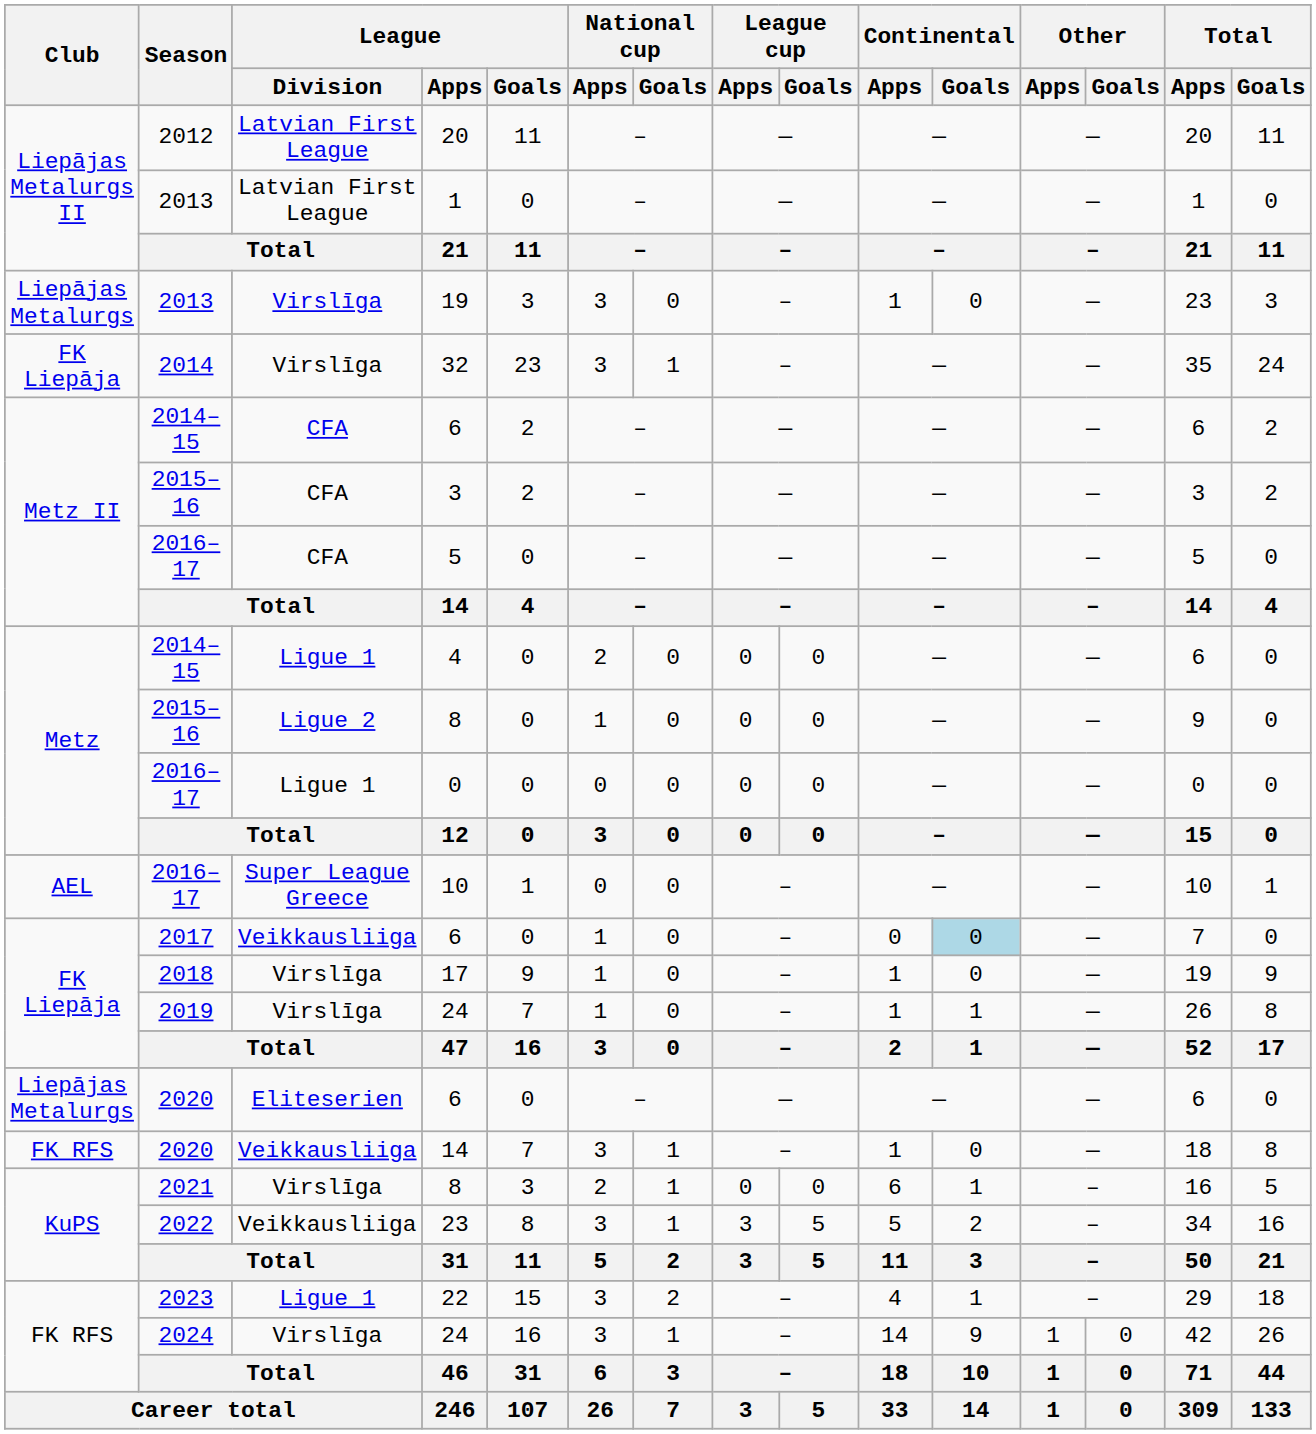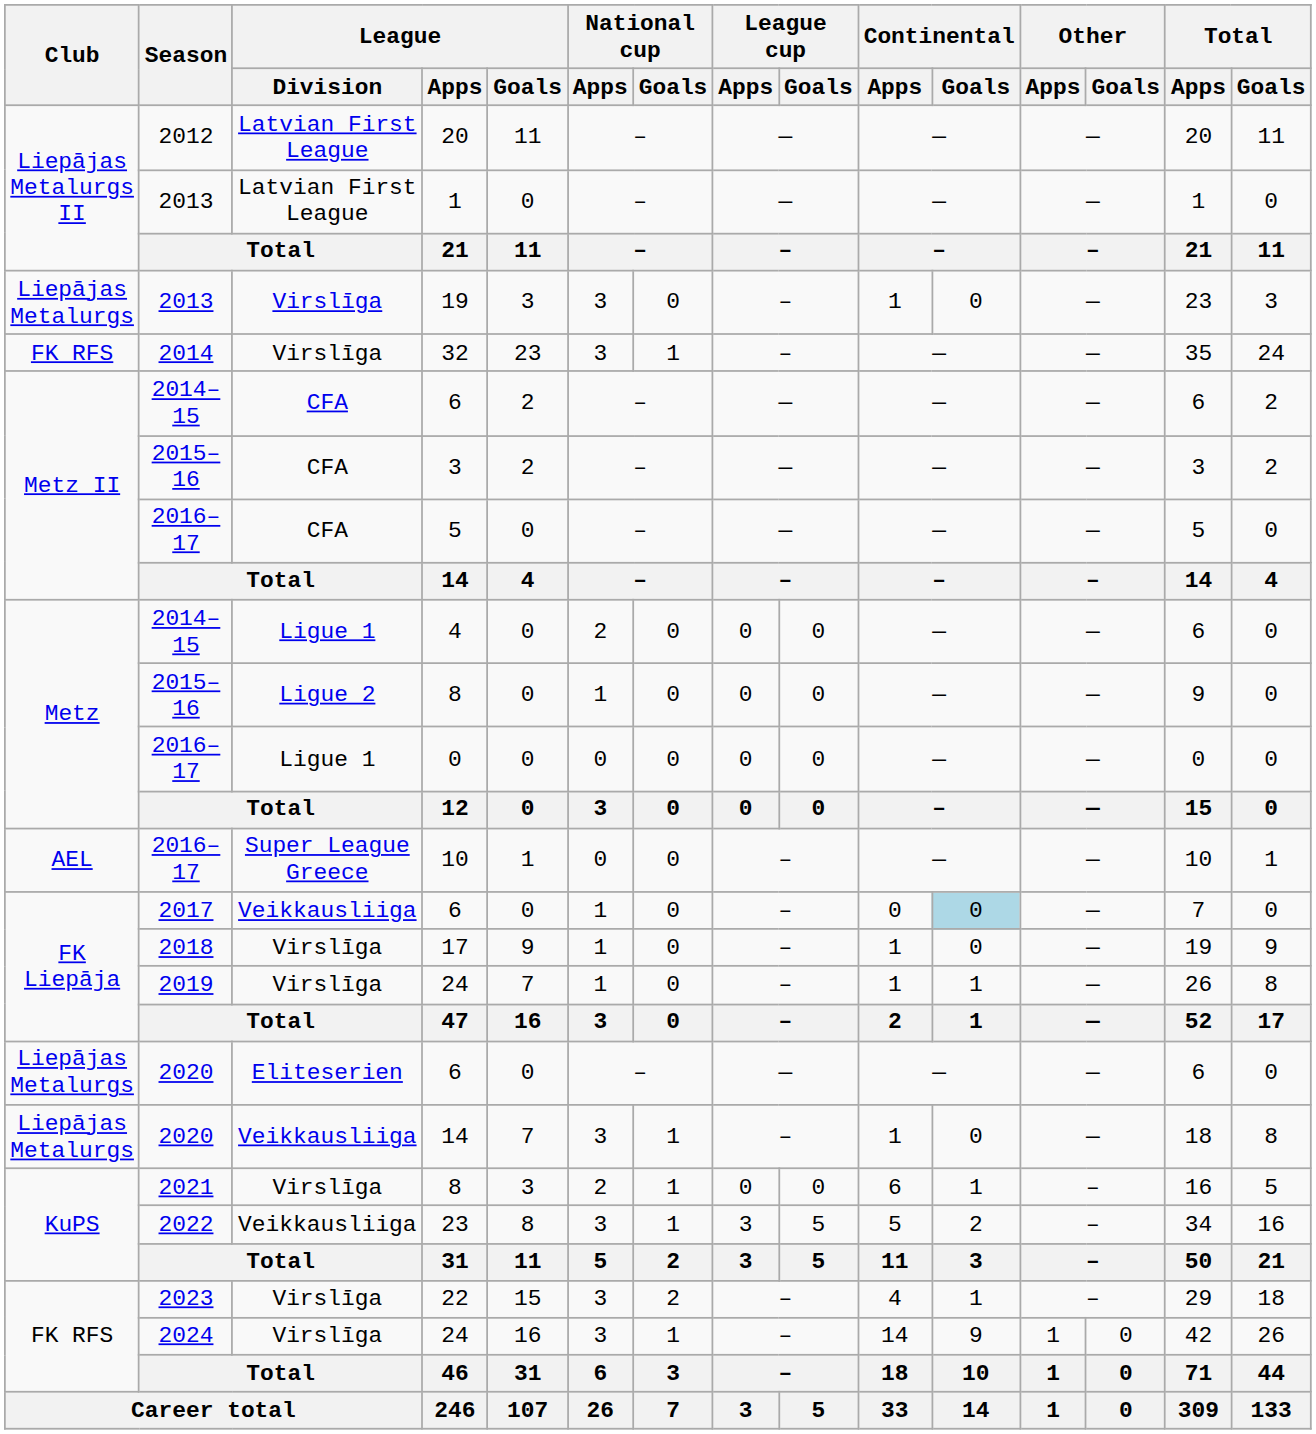 <table class="wikitable" style="text-align:center">
 <tr>
 <th rowspan="2">Club</th>
 <th rowspan="2">Season</th>
 <th colspan="3">League</th>
 <th colspan="2">National cup</th>
 <th colspan="2">League cup</th>
 <th colspan="2">Continental</th>
 <th colspan="2">Other</th>
 <th colspan="2">Total</th>
 </tr>
 <tr>
 <th>Division</th>
 <th>Apps</th>
 <th>Goals</th>
 <th>Apps</th>
 <th>Goals</th>
 <th>Apps</th>
 <th>Goals</th>
 <th>Apps</th>
 <th>Goals</th>
 <th>Apps</th>
 <th>Goals</th>
 <th>Apps</th>
 <th>Goals</th>
 </tr>
 <tr>
 <td rowspan="3"><a href='#'>Liepājas Metalurgs II</a></td>
 <td>2012</td>
 <td><a href='#'>Latvian First League</a></td>
 <td>20</td>
 <td>11</td>
 <td colspan="2">–</td>
 <td colspan="2">—</td>
 <td colspan="2">—</td>
 <td colspan="2">—</td>
 <td>20</td>
 <td>11</td>
 </tr>
 <tr>
 <td>2013</td>
 <td>Latvian First League</td>
 <td>1</td>
 <td>0</td>
 <td colspan="2">–</td>
 <td colspan="2">—</td>
 <td colspan="2">—</td>
 <td colspan="2">—</td>
 <td>1</td>
 <td>0</td>
 </tr>
 <tr>
 <th colspan="2">Total</th>
 <th>21</th>
 <th>11</th>
 <th colspan="2">–</th>
 <th colspan="2">–</th>
 <th colspan="2">–</th>
 <th colspan="2">–</th>
 <th>21</th>
 <th>11</th>
 </tr>
 <tr>
 <td><a href='#'>Liepājas Metalurgs</a></td>
 <td><a href='#'>2013</a></td>
 <td><a href='#'>Virslīga</a></td>
 <td>19</td>
 <td>3</td>
 <td>3</td>
 <td>0</td>
 <td colspan="2">–</td>
 <td>1</td>
 <td>0</td>
 <td colspan="2">—</td>
 <td>23</td>
 <td>3</td>
 </tr>
 <tr>
-<td><a href='#'>FK Liepāja</a></td>
+<td><a href='#'>FK RFS</a></td>
 <td><a href='#'>2014</a></td>
 <td>Virslīga</td>
 <td>32</td>
 <td>23</td>
 <td>3</td>
 <td>1</td>
 <td colspan="2">–</td>
 <td colspan="2">—</td>
 <td colspan="2">—</td>
 <td>35</td>
 <td>24</td>
 </tr>
 <tr>
 <td rowspan="4"><a href='#'>Metz II</a></td>
 <td><a href='#'>2014–15</a></td>
 <td><a href='#'>CFA</a></td>
 <td>6</td>
 <td>2</td>
 <td colspan="2">–</td>
 <td colspan="2">—</td>
 <td colspan="2">—</td>
 <td colspan="2">—</td>
 <td>6</td>
 <td>2</td>
 </tr>
 <tr>
 <td><a href='#'>2015–16</a></td>
 <td>CFA</td>
 <td>3</td>
 <td>2</td>
 <td colspan="2">–</td>
 <td colspan="2">—</td>
 <td colspan="2">—</td>
 <td colspan="2">—</td>
 <td>3</td>
 <td>2</td>
 </tr>
 <tr>
 <td><a href='#'>2016–17</a></td>
 <td>CFA</td>
 <td>5</td>
 <td>0</td>
 <td colspan="2">–</td>
 <td colspan="2">—</td>
 <td colspan="2">—</td>
 <td colspan="2">—</td>
 <td>5</td>
 <td>0</td>
 </tr>
 <tr>
 <th colspan="2">Total</th>
 <th>14</th>
 <th>4</th>
 <th colspan="2">–</th>
 <th colspan="2">–</th>
 <th colspan="2">–</th>
 <th colspan="2">–</th>
 <th>14</th>
 <th>4</th>
 </tr>
 <tr>
 <td rowspan="4"><a href='#'>Metz</a></td>
 <td><a href='#'>2014–15</a></td>
 <td><a href='#'>Ligue 1</a></td>
 <td>4</td>
 <td>0</td>
 <td>2</td>
 <td>0</td>
 <td>0</td>
 <td>0</td>
 <td colspan="2">—</td>
 <td colspan="2">—</td>
 <td>6</td>
 <td>0</td>
 </tr>
 <tr>
 <td><a href='#'>2015–16</a></td>
 <td><a href='#'>Ligue 2</a></td>
 <td>8</td>
 <td>0</td>
 <td>1</td>
 <td>0</td>
 <td>0</td>
 <td>0</td>
 <td colspan="2">—</td>
 <td colspan="2">—</td>
 <td>9</td>
 <td>0</td>
 </tr>
 <tr>
 <td><a href='#'>2016–17</a></td>
 <td>Ligue 1</td>
 <td>0</td>
 <td>0</td>
 <td>0</td>
 <td>0</td>
 <td>0</td>
 <td>0</td>
 <td colspan="2">—</td>
 <td colspan="2">—</td>
 <td>0</td>
 <td>0</td>
 </tr>
 <tr>
 <th colspan="2">Total</th>
 <th>12</th>
 <th>0</th>
 <th>3</th>
 <th>0</th>
 <th>0</th>
 <th>0</th>
 <th colspan="2">–</th>
 <th colspan="2">—</th>
 <th>15</th>
 <th>0</th>
 </tr>
 <tr>
 <td><a href='#'>AEL</a></td>
 <td><a href='#'>2016–17</a></td>
 <td><a href='#'>Super League Greece</a></td>
 <td>10</td>
 <td>1</td>
 <td>0</td>
 <td>0</td>
 <td colspan="2">–</td>
 <td colspan="2">—</td>
 <td colspan="2">—</td>
 <td>10</td>
 <td>1</td>
 </tr>
 <tr>
 <td rowspan="4"><a href='#'>FK Liepāja</a></td>
 <td><a href='#'>2017</a></td>
 <td><a href='#'>Veikkausliiga</a></td>
 <td>6</td>
 <td>0</td>
 <td>1</td>
 <td>0</td>
 <td colspan="2">–</td>
 <td>0</td>
 <td style="background: lightblue;">0</td>
 <td colspan="2">—</td>
 <td>7</td>
 <td>0</td>
 </tr>
 <tr>
 <td><a href='#'>2018</a></td>
 <td>Virslīga</td>
 <td>17</td>
 <td>9</td>
 <td>1</td>
 <td>0</td>
 <td colspan="2">–</td>
 <td>1</td>
 <td>0</td>
 <td colspan="2">—</td>
 <td>19</td>
 <td>9</td>
 </tr>
 <tr>
 <td><a href='#'>2019</a></td>
 <td>Virslīga</td>
 <td>24</td>
 <td>7</td>
 <td>1</td>
 <td>0</td>
 <td colspan="2">–</td>
 <td>1</td>
 <td>1</td>
 <td colspan="2">—</td>
 <td>26</td>
 <td>8</td>
 </tr>
 <tr>
 <th colspan="2">Total</th>
 <th>47</th>
 <th>16</th>
 <th>3</th>
 <th>0</th>
 <th colspan="2">–</th>
 <th>2</th>
 <th>1</th>
 <th colspan="2">—</th>
 <th>52</th>
 <th>17</th>
 </tr>
 <tr>
 <td><a href='#'>Liepājas Metalurgs</a></td>
 <td><a href='#'>2020</a></td>
 <td><a href='#'>Eliteserien</a></td>
 <td>6</td>
 <td>0</td>
 <td colspan="2">–</td>
 <td colspan="2">—</td>
 <td colspan="2">—</td>
 <td colspan="2">—</td>
 <td>6</td>
 <td>0</td>
 </tr>
 <tr>
-<td><a href='#'>FK RFS</a></td>
+<td><a href='#'>Liepājas Metalurgs</a></td>
 <td><a href='#'>2020</a></td>
 <td><a href='#'>Veikkausliiga</a></td>
 <td>14</td>
 <td>7</td>
 <td>3</td>
 <td>1</td>
 <td colspan="2">–</td>
 <td>1</td>
 <td>0</td>
 <td colspan="2">—</td>
 <td>18</td>
 <td>8</td>
 </tr>
 <tr>
 <td rowspan="3"><a href='#'>KuPS</a></td>
 <td><a href='#'>2021</a></td>
 <td>Virslīga</td>
 <td>8</td>
 <td>3</td>
 <td>2</td>
 <td>1</td>
 <td>0</td>
 <td>0</td>
 <td>6</td>
 <td>1</td>
 <td colspan="2">–</td>
 <td>16</td>
 <td>5</td>
 </tr>
 <tr>
 <td><a href='#'>2022</a></td>
 <td>Veikkausliiga</td>
 <td>23</td>
 <td>8</td>
 <td>3</td>
 <td>1</td>
 <td>3</td>
 <td>5</td>
 <td>5</td>
 <td>2</td>
 <td colspan="2">–</td>
 <td>34</td>
 <td>16</td>
 </tr>
 <tr>
 <th colspan="2">Total</th>
 <th>31</th>
 <th>11</th>
 <th>5</th>
 <th>2</th>
 <th>3</th>
 <th>5</th>
 <th>11</th>
 <th>3</th>
 <th colspan="2">–</th>
 <th>50</th>
 <th>21</th>
 </tr>
 <tr>
 <td rowspan="3">FK RFS</td>
 <td><a href='#'>2023</a></td>
-<td><a href='#'>Ligue 1</a></td>
+<td>Virslīga</td>
 <td>22</td>
 <td>15</td>
 <td>3</td>
 <td>2</td>
 <td colspan="2">–</td>
 <td>4</td>
 <td>1</td>
 <td colspan="2">–</td>
 <td>29</td>
 <td>18</td>
 </tr>
 <tr>
 <td><a href='#'>2024</a></td>
 <td>Virslīga</td>
 <td>24</td>
 <td>16</td>
 <td>3</td>
 <td>1</td>
 <td colspan="2">–</td>
 <td>14</td>
 <td>9</td>
 <td>1</td>
 <td>0</td>
 <td>42</td>
 <td>26</td>
 </tr>
 <tr>
 <th colspan="2">Total</th>
 <th>46</th>
 <th>31</th>
 <th>6</th>
 <th>3</th>
 <th colspan="2">–</th>
 <th>18</th>
 <th>10</th>
 <th>1</th>
 <th>0</th>
 <th>71</th>
 <th>44</th>
 </tr>
 <tr>
 <th colspan="3">Career total</th>
 <th>246</th>
 <th>107</th>
 <th>26</th>
 <th>7</th>
 <th>3</th>
 <th>5</th>
 <th>33</th>
 <th>14</th>
 <th>1</th>
 <th>0</th>
 <th>309</th>
 <th>133</th>
 </tr>
 </table>
